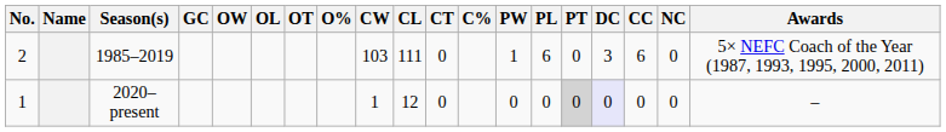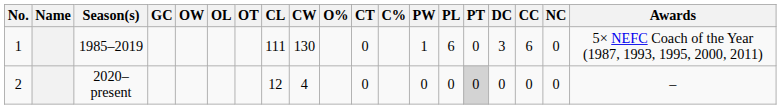 <table class="wikitable sortable plainrowheaders" style="text-align:center">
 <tr>
 <th scope="col" class="unsortable">No.</th>
 <th scope="col">Name</th>
 <th scope="col">Season(s)</th>
 <th scope="col">GC</th>
 <th scope="col">OW</th>
 <th scope="col">OL</th>
 <th scope="col">OT</th>
+<th scope="col">CL</th>
+<th scope="col">CW</th>
 <th scope="col">O%</th>
-<th scope="col">CW</th>
-<th scope="col">CL</th>
 <th scope="col">CT</th>
 <th scope="col">C%</th>
 <th scope="col">PW</th>
 <th scope="col">PL</th>
 <th scope="col">PT</th>
 <th scope="col">DC</th>
 <th scope="col">CC</th>
 <th scope="col">NC</th>
 <th scope="col" class="unsortable">Awards</th>
 </tr>
 <tr>
-<td>2</td>
+<td>1</td>
 <th scope="row"></th>
 <td>1985–2019</td>
 <td></td>
 <td></td>
 <td></td>
 <td></td>
+<td>111</td>
+<td>130</td>
 <td></td>
-<td>103</td>
-<td>111</td>
 <td>0</td>
 <td></td>
 <td>1</td>
 <td>6</td>
 <td>0</td>
 <td>3</td>
 <td>6</td>
 <td>0</td>
 <td>5× <a href='#'>NEFC</a> Coach of the Year (1987, 1993, 1995, 2000, 2011)</td>
 </tr>
 <tr>
-<td>1</td>
+<td>2</td>
 <th scope="row"></th>
 <td>2020–present</td>
 <td></td>
 <td></td>
 <td></td>
 <td></td>
+<td>12</td>
+<td>4</td>
 <td></td>
-<td>1</td>
-<td>12</td>
 <td>0</td>
 <td></td>
 <td>0</td>
 <td>0</td>
 <td style="background: lightgrey;">0</td>
-<td style="background: lavender;">0</td>
+<td>0</td>
 <td>0</td>
 <td>0</td>
 <td>–</td>
 </tr>
 </table>
